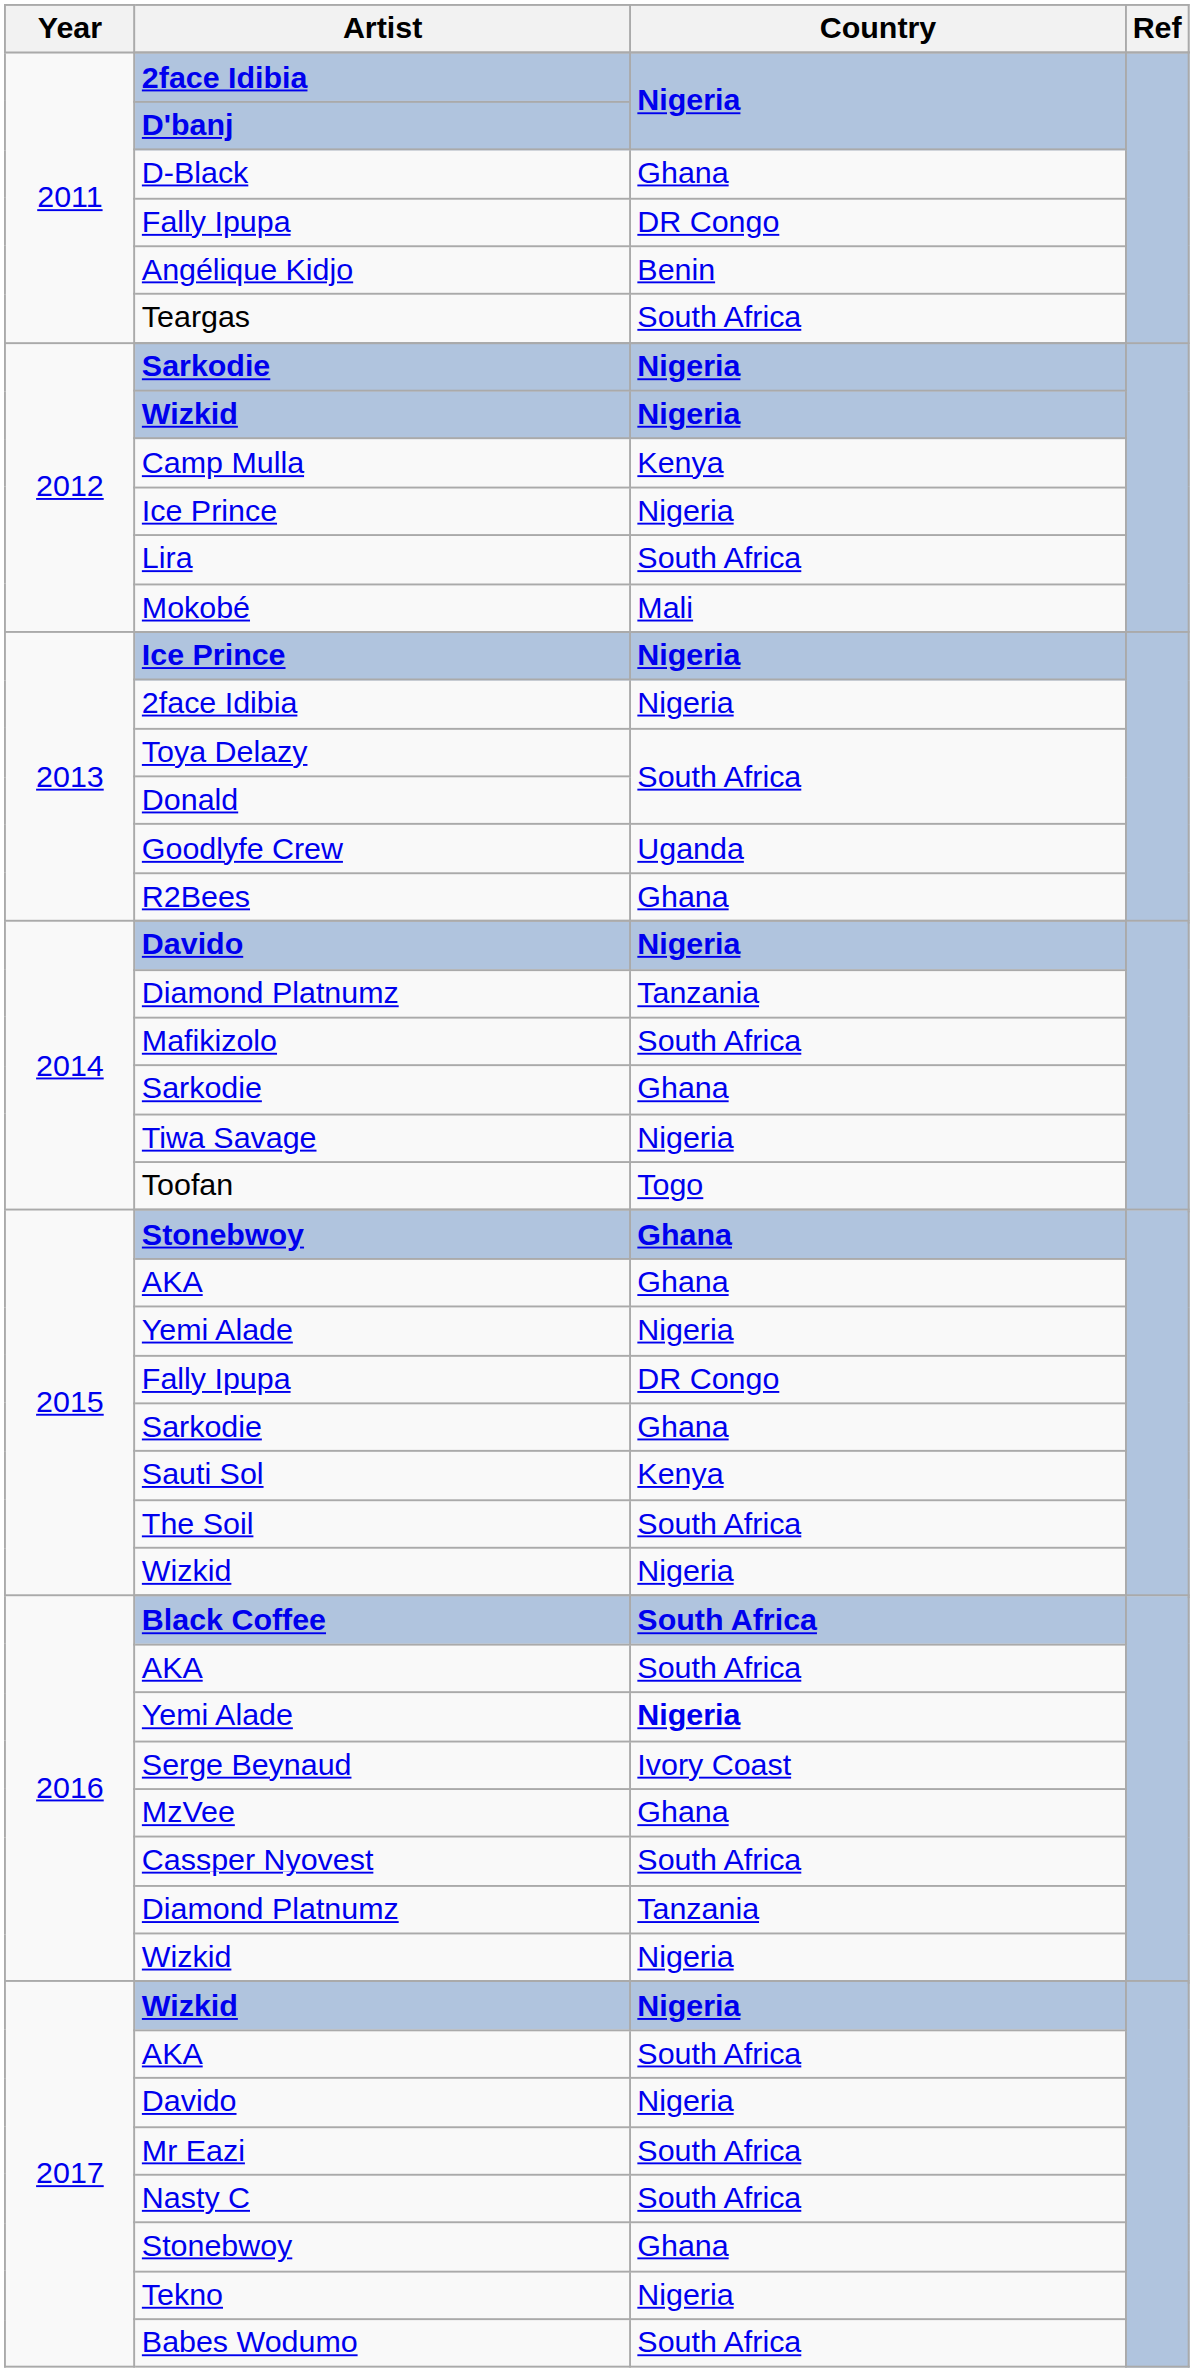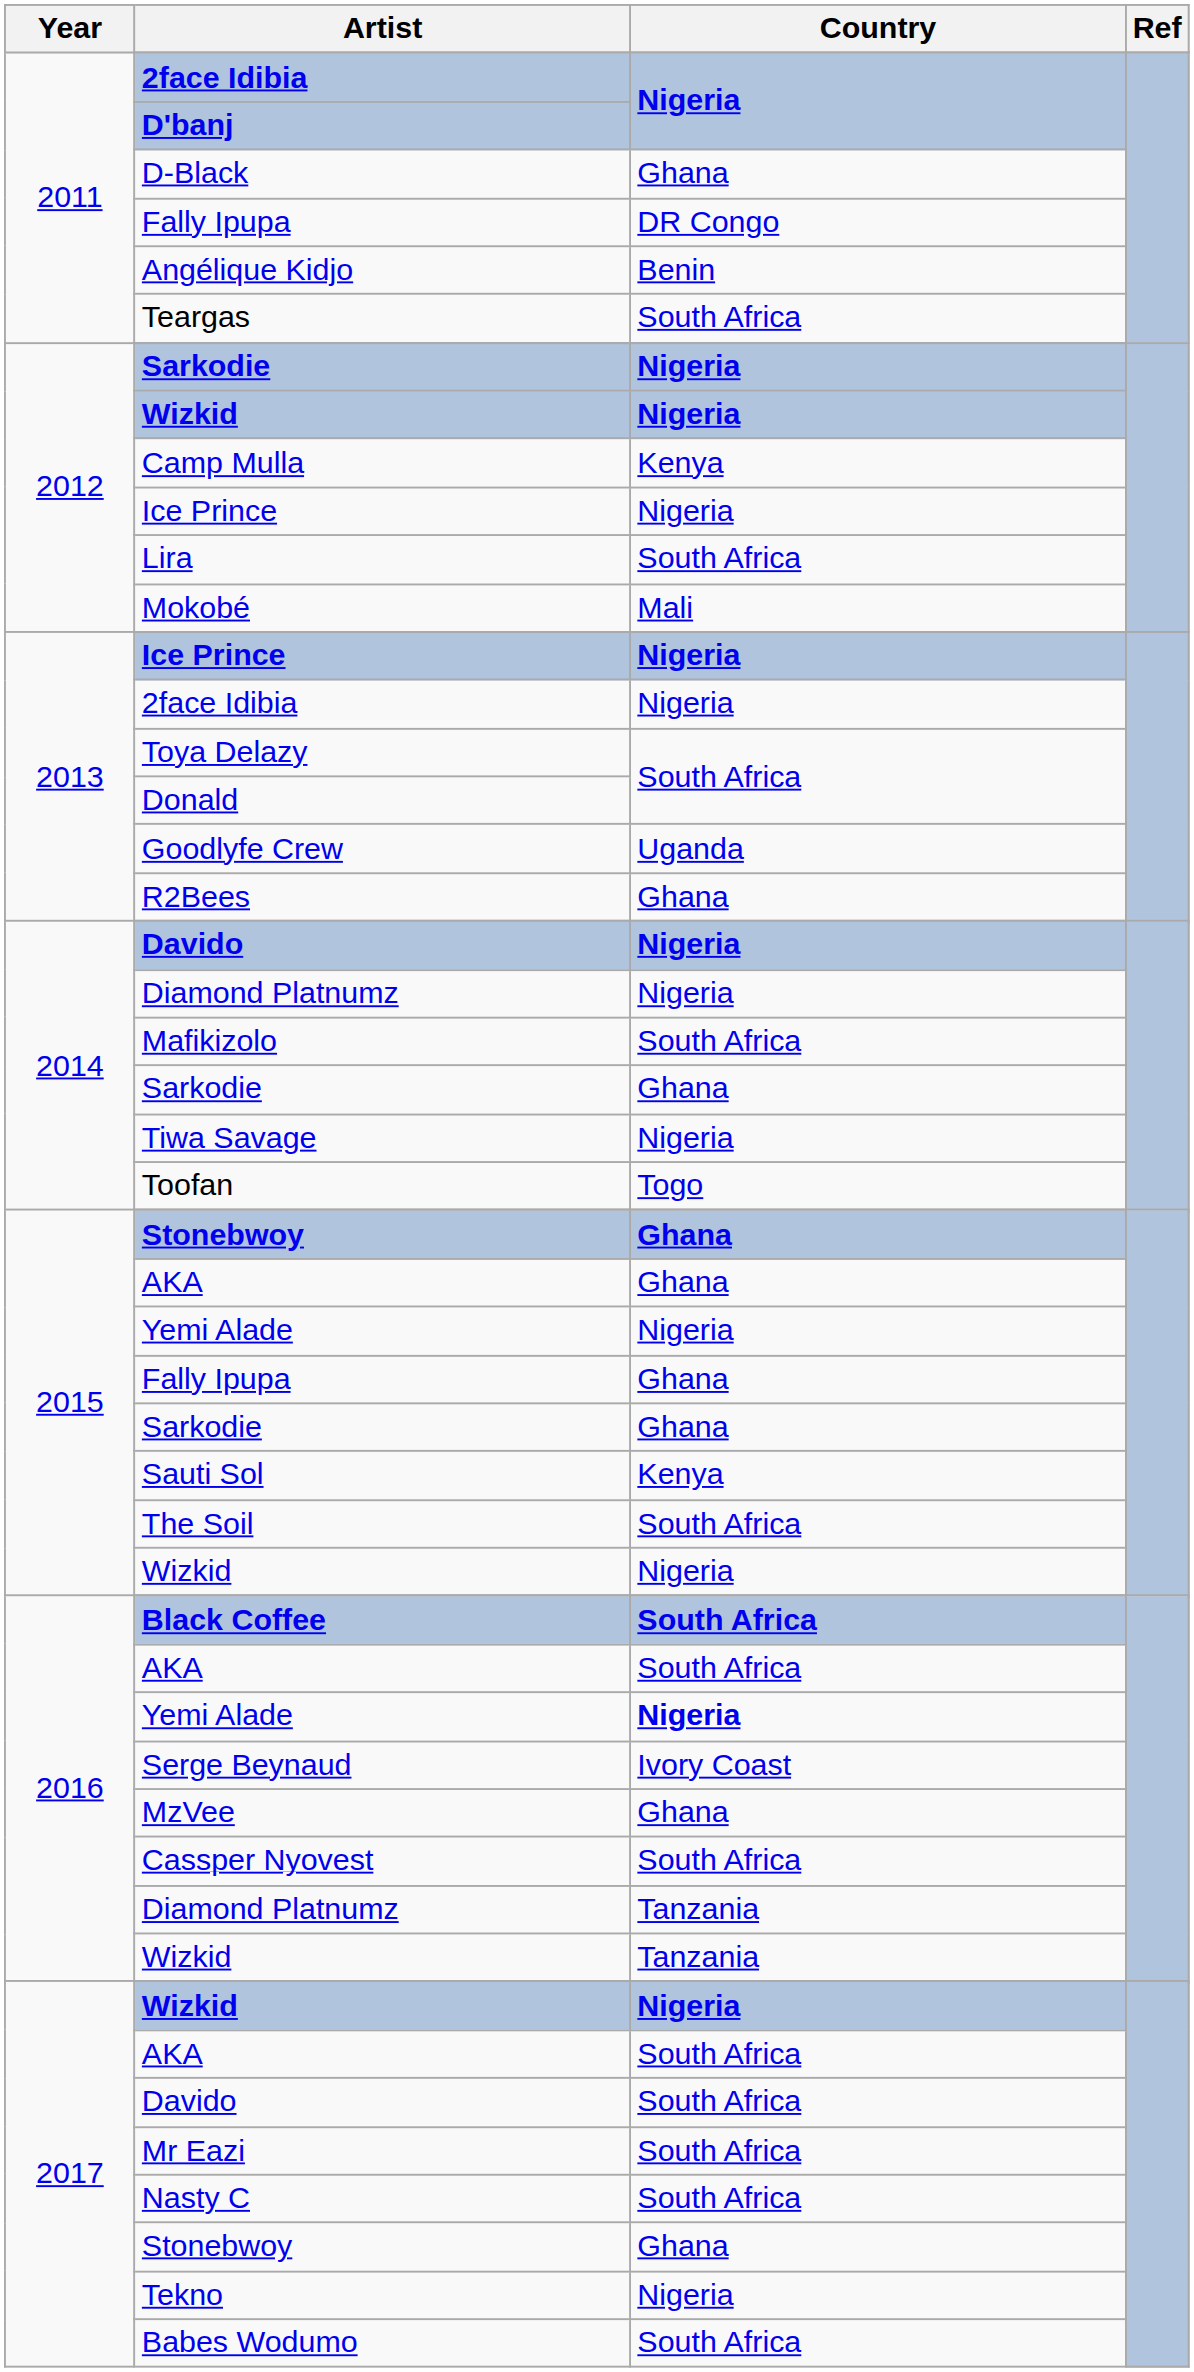 <table class="wikitable" style="width:100%;">
 <tr style="background:#bebebe;">
 <th style="width:11%;">Year</th>
 <th style="width:42%;">Artist</th>
 <th style="width:42%;">Country</th>
 <th style="width:5%;">Ref</th>
 </tr>
 <tr>
 <td rowspan="7" align="center"><a href='#'>2011</a></td>
 </tr>
 <tr style="background:#B0C4DE">
 <td><strong><a href='#'>2face Idibia</a></strong></td>
 <td rowspan="2"><strong><a href='#'>Nigeria</a></strong></td>
 <td rowspan="7" align="center"></td>
 </tr>
 <tr style="background:#B0C4DE">
 <td><strong><a href='#'>D'banj</a></strong></td>
 </tr>
 <tr>
 <td><a href='#'>D-Black</a></td>
 <td><a href='#'>Ghana</a></td>
 </tr>
 <tr>
 <td><a href='#'>Fally Ipupa</a></td>
 <td><a href='#'>DR Congo</a></td>
 </tr>
 <tr>
 <td><a href='#'>Angélique Kidjo</a></td>
 <td><a href='#'>Benin</a></td>
 </tr>
 <tr>
 <td>Teargas</td>
 <td><a href='#'>South Africa</a></td>
 </tr>
 <tr>
 <td rowspan="7" align="center"><a href='#'>2012</a></td>
 </tr>
 <tr style="background:#B0C4DE">
 <td><strong><a href='#'>Sarkodie</a></strong></td>
 <td><strong><a href='#'>Nigeria</a></strong></td>
 <td rowspan="7" align="center"></td>
 </tr>
 <tr style="background:#B0C4DE">
 <td><strong><a href='#'>Wizkid</a></strong></td>
 <td><strong><a href='#'>Nigeria</a></strong></td>
 </tr>
 <tr>
 <td><a href='#'>Camp Mulla</a></td>
 <td><a href='#'>Kenya</a></td>
 </tr>
 <tr>
 <td><a href='#'>Ice Prince</a></td>
 <td><a href='#'>Nigeria</a></td>
 </tr>
 <tr>
 <td><a href='#'>Lira</a></td>
 <td><a href='#'>South Africa</a></td>
 </tr>
 <tr>
 <td><a href='#'>Mokobé</a></td>
 <td><a href='#'>Mali</a></td>
 </tr>
 <tr>
 <td rowspan="7" align="center"><a href='#'>2013</a></td>
 </tr>
 <tr style="background:#B0C4DE">
 <td><strong><a href='#'>Ice Prince</a></strong></td>
 <td><strong><a href='#'>Nigeria</a></strong></td>
 <td rowspan="7" align="center"></td>
 </tr>
 <tr>
 <td><a href='#'>2face Idibia</a></td>
 <td><a href='#'>Nigeria</a></td>
 </tr>
 <tr>
 <td><a href='#'>Toya Delazy</a></td>
 <td rowspan="2"><a href='#'>South Africa</a></td>
 </tr>
 <tr>
 <td><a href='#'>Donald</a></td>
 </tr>
 <tr>
 <td><a href='#'>Goodlyfe Crew</a></td>
 <td><a href='#'>Uganda</a></td>
 </tr>
 <tr>
 <td><a href='#'>R2Bees</a></td>
 <td><a href='#'>Ghana</a></td>
 </tr>
 <tr>
 <td rowspan="7" align="center"><a href='#'>2014</a></td>
 </tr>
 <tr style="background:#B0C4DE">
 <td><strong><a href='#'>Davido</a></strong></td>
 <td><strong><a href='#'>Nigeria</a></strong></td>
 <td rowspan="7" align="center"></td>
 </tr>
 <tr>
 <td><a href='#'>Diamond Platnumz</a></td>
-<td><a href='#'>Tanzania</a></td>
+<td><a href='#'>Nigeria</a></td>
 </tr>
 <tr>
 <td><a href='#'>Mafikizolo</a></td>
 <td><a href='#'>South Africa</a></td>
 </tr>
 <tr>
 <td><a href='#'>Sarkodie</a></td>
 <td><a href='#'>Ghana</a></td>
 </tr>
 <tr>
 <td><a href='#'>Tiwa Savage</a></td>
 <td><a href='#'>Nigeria</a></td>
 </tr>
 <tr>
 <td>Toofan</td>
 <td><a href='#'>Togo</a></td>
 </tr>
 <tr>
 <td rowspan="9" align="center"><a href='#'>2015</a></td>
 </tr>
 <tr style="background:#B0C4DE">
 <td><strong><a href='#'>Stonebwoy</a></strong></td>
 <td><strong><a href='#'>Ghana</a></strong></td>
 <td rowspan="9" align="center"></td>
 </tr>
 <tr>
 <td><a href='#'>AKA</a></td>
 <td><a href='#'>Ghana</a></td>
 </tr>
 <tr>
 <td><a href='#'>Yemi Alade</a></td>
 <td><a href='#'>Nigeria</a></td>
 </tr>
 <tr>
 <td><a href='#'>Fally Ipupa</a></td>
-<td><a href='#'>DR Congo</a></td>
+<td><a href='#'>Ghana</a></td>
 </tr>
 <tr>
 <td><a href='#'>Sarkodie</a></td>
 <td><a href='#'>Ghana</a></td>
 </tr>
 <tr>
 <td><a href='#'>Sauti Sol</a></td>
 <td><a href='#'>Kenya</a></td>
 </tr>
 <tr>
 <td><a href='#'>The Soil</a></td>
 <td><a href='#'>South Africa</a></td>
 </tr>
 <tr>
 <td><a href='#'>Wizkid</a></td>
 <td><a href='#'>Nigeria</a></td>
 </tr>
 <tr>
 <td rowspan="9" align="center"><a href='#'>2016</a></td>
 </tr>
 <tr style="background:#B0C4DE">
 <td><strong><a href='#'>Black Coffee</a></strong></td>
 <td><strong><a href='#'>South Africa</a></strong></td>
 <td rowspan="9" align="center"></td>
 </tr>
 <tr>
 <td><a href='#'>AKA</a></td>
 <td><a href='#'>South Africa</a></td>
 </tr>
 <tr>
 <td><a href='#'>Yemi Alade</a></td>
 <td><strong><a href='#'>Nigeria</a></strong></td>
 </tr>
 <tr>
 <td><a href='#'>Serge Beynaud</a></td>
 <td><a href='#'>Ivory Coast</a></td>
 </tr>
 <tr>
 <td><a href='#'>MzVee</a></td>
 <td><a href='#'>Ghana</a></td>
 </tr>
 <tr>
 <td><a href='#'>Cassper Nyovest</a></td>
 <td><a href='#'>South Africa</a></td>
 </tr>
 <tr>
 <td><a href='#'>Diamond Platnumz</a></td>
 <td><a href='#'>Tanzania</a></td>
 </tr>
 <tr>
 <td><a href='#'>Wizkid</a></td>
-<td><a href='#'>Nigeria</a></td>
+<td><a href='#'>Tanzania</a></td>
 </tr>
 <tr>
 <td rowspan="9" align="center"><a href='#'>2017</a></td>
 </tr>
 <tr style="background:#B0C4DE">
 <td><strong><a href='#'>Wizkid</a></strong></td>
 <td><strong><a href='#'>Nigeria</a></strong></td>
 <td rowspan="9" align="center"></td>
 </tr>
 <tr>
 <td><a href='#'>AKA</a></td>
 <td><a href='#'>South Africa</a></td>
 </tr>
 <tr>
 <td><a href='#'>Davido</a></td>
-<td><a href='#'>Nigeria</a></td>
+<td><a href='#'>South Africa</a></td>
 </tr>
 <tr>
 <td><a href='#'>Mr Eazi</a></td>
 <td><a href='#'>South Africa</a></td>
 </tr>
 <tr>
 <td><a href='#'>Nasty C</a></td>
 <td><a href='#'>South Africa</a></td>
 </tr>
 <tr>
 <td><a href='#'>Stonebwoy</a></td>
 <td><a href='#'>Ghana</a></td>
 </tr>
 <tr>
 <td><a href='#'>Tekno</a></td>
 <td><a href='#'>Nigeria</a></td>
 </tr>
 <tr>
 <td><a href='#'>Babes Wodumo</a></td>
 <td><a href='#'>South Africa</a></td>
 </tr>
 </table>
